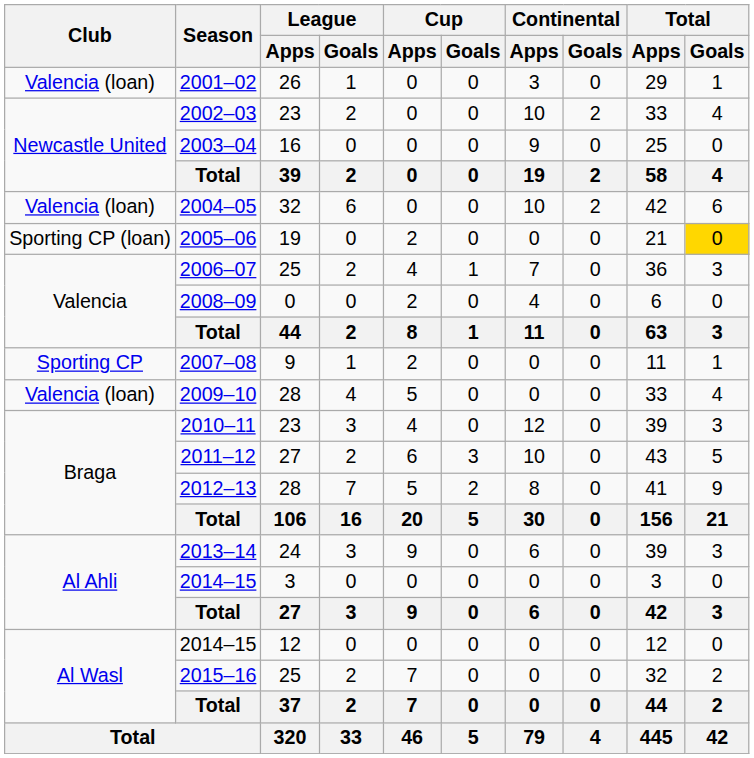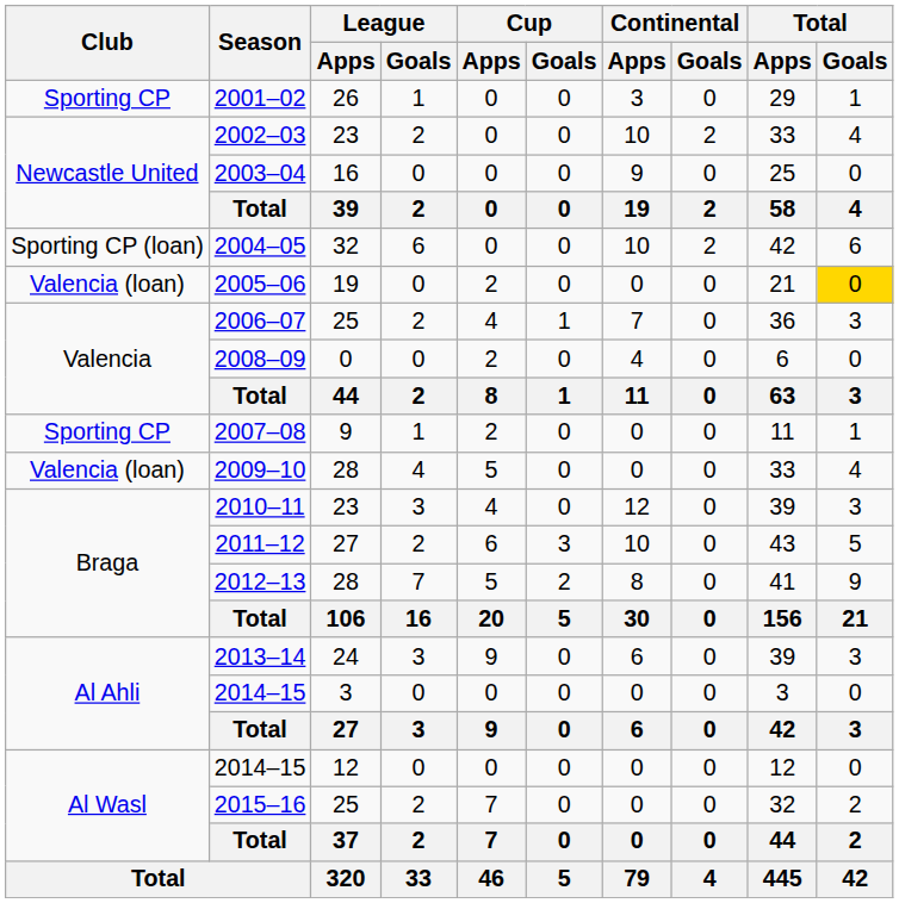 <table class="wikitable" style="text-align:center">
 <tr>
 <th rowspan="2">Club</th>
 <th rowspan="2">Season</th>
 <th colspan="2">League</th>
 <th colspan="2">Cup</th>
 <th colspan="2">Continental</th>
 <th colspan="2">Total</th>
 </tr>
 <tr>
 <th>Apps</th>
 <th>Goals</th>
 <th>Apps</th>
 <th>Goals</th>
 <th>Apps</th>
 <th>Goals</th>
 <th>Apps</th>
 <th>Goals</th>
 </tr>
 <tr>
-<td><a href='#'>Valencia</a> (loan)</td>
+<td><a href='#'>Sporting CP</a></td>
 <td><a href='#'>2001–02</a></td>
 <td>26</td>
 <td>1</td>
 <td>0</td>
 <td>0</td>
 <td>3</td>
 <td>0</td>
 <td>29</td>
 <td>1</td>
 </tr>
 <tr>
 <td rowspan="3"><a href='#'>Newcastle United</a></td>
 <td><a href='#'>2002–03</a></td>
 <td>23</td>
 <td>2</td>
 <td>0</td>
 <td>0</td>
 <td>10</td>
 <td>2</td>
 <td>33</td>
 <td>4</td>
 </tr>
 <tr>
 <td><a href='#'>2003–04</a></td>
 <td>16</td>
 <td>0</td>
 <td>0</td>
 <td>0</td>
 <td>9</td>
 <td>0</td>
 <td>25</td>
 <td>0</td>
 </tr>
 <tr>
 <th>Total</th>
 <th>39</th>
 <th>2</th>
 <th>0</th>
 <th>0</th>
 <th>19</th>
 <th>2</th>
 <th>58</th>
 <th>4</th>
 </tr>
 <tr>
-<td><a href='#'>Valencia</a> (loan)</td>
+<td>Sporting CP (loan)</td>
 <td><a href='#'>2004–05</a></td>
 <td>32</td>
 <td>6</td>
 <td>0</td>
 <td>0</td>
 <td>10</td>
 <td>2</td>
 <td>42</td>
 <td>6</td>
 </tr>
 <tr>
-<td>Sporting CP (loan)</td>
+<td><a href='#'>Valencia</a> (loan)</td>
 <td><a href='#'>2005–06</a></td>
 <td>19</td>
 <td>0</td>
 <td>2</td>
 <td>0</td>
 <td>0</td>
 <td>0</td>
 <td>21</td>
 <td style="background: gold;">0</td>
 </tr>
 <tr>
 <td rowspan="3">Valencia</td>
 <td><a href='#'>2006–07</a></td>
 <td>25</td>
 <td>2</td>
 <td>4</td>
 <td>1</td>
 <td>7</td>
 <td>0</td>
 <td>36</td>
 <td>3</td>
 </tr>
 <tr>
 <td><a href='#'>2008–09</a></td>
 <td>0</td>
 <td>0</td>
 <td>2</td>
 <td>0</td>
 <td>4</td>
 <td>0</td>
 <td>6</td>
 <td>0</td>
 </tr>
 <tr>
 <th>Total</th>
 <th>44</th>
 <th>2</th>
 <th>8</th>
 <th>1</th>
 <th>11</th>
 <th>0</th>
 <th>63</th>
 <th>3</th>
 </tr>
 <tr>
 <td><a href='#'>Sporting CP</a></td>
 <td><a href='#'>2007–08</a></td>
 <td>9</td>
 <td>1</td>
 <td>2</td>
 <td>0</td>
 <td>0</td>
 <td>0</td>
 <td>11</td>
 <td>1</td>
 </tr>
 <tr>
 <td><a href='#'>Valencia</a> (loan)</td>
 <td><a href='#'>2009–10</a></td>
 <td>28</td>
 <td>4</td>
 <td>5</td>
 <td>0</td>
 <td>0</td>
 <td>0</td>
 <td>33</td>
 <td>4</td>
 </tr>
 <tr>
 <td rowspan="4">Braga</td>
 <td><a href='#'>2010–11</a></td>
 <td>23</td>
 <td>3</td>
 <td>4</td>
 <td>0</td>
 <td>12</td>
 <td>0</td>
 <td>39</td>
 <td>3</td>
 </tr>
 <tr>
 <td><a href='#'>2011–12</a></td>
 <td>27</td>
 <td>2</td>
 <td>6</td>
 <td>3</td>
 <td>10</td>
 <td>0</td>
 <td>43</td>
 <td>5</td>
 </tr>
 <tr>
 <td><a href='#'>2012–13</a></td>
 <td>28</td>
 <td>7</td>
 <td>5</td>
 <td>2</td>
 <td>8</td>
 <td>0</td>
 <td>41</td>
 <td>9</td>
 </tr>
 <tr>
 <th>Total</th>
 <th>106</th>
 <th>16</th>
 <th>20</th>
 <th>5</th>
 <th>30</th>
 <th>0</th>
 <th>156</th>
 <th>21</th>
 </tr>
 <tr>
 <td rowspan="3"><a href='#'>Al Ahli</a></td>
 <td><a href='#'>2013–14</a></td>
 <td>24</td>
 <td>3</td>
 <td>9</td>
 <td>0</td>
 <td>6</td>
 <td>0</td>
 <td>39</td>
 <td>3</td>
 </tr>
 <tr>
 <td><a href='#'>2014–15</a></td>
 <td>3</td>
 <td>0</td>
 <td>0</td>
 <td>0</td>
 <td>0</td>
 <td>0</td>
 <td>3</td>
 <td>0</td>
 </tr>
 <tr>
 <th>Total</th>
 <th>27</th>
 <th>3</th>
 <th>9</th>
 <th>0</th>
 <th>6</th>
 <th>0</th>
 <th>42</th>
 <th>3</th>
 </tr>
 <tr>
 <td rowspan="3"><a href='#'>Al Wasl</a></td>
 <td>2014–15</td>
 <td>12</td>
 <td>0</td>
 <td>0</td>
 <td>0</td>
 <td>0</td>
 <td>0</td>
 <td>12</td>
 <td>0</td>
 </tr>
 <tr>
 <td><a href='#'>2015–16</a></td>
 <td>25</td>
 <td>2</td>
 <td>7</td>
 <td>0</td>
 <td>0</td>
 <td>0</td>
 <td>32</td>
 <td>2</td>
 </tr>
 <tr>
 <th>Total</th>
 <th>37</th>
 <th>2</th>
 <th>7</th>
 <th>0</th>
 <th>0</th>
 <th>0</th>
 <th>44</th>
 <th>2</th>
 </tr>
 <tr>
 <th colspan="2">Total</th>
 <th>320</th>
 <th>33</th>
 <th>46</th>
 <th>5</th>
 <th>79</th>
 <th>4</th>
 <th>445</th>
 <th>42</th>
 </tr>
 </table>
